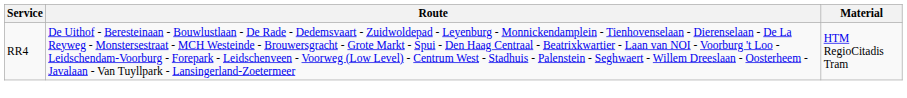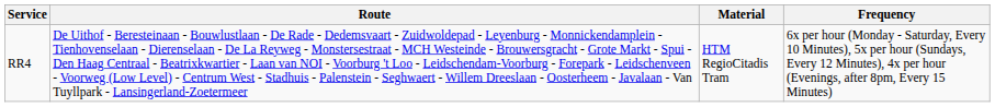 <table class="wikitable vatop">
 <tr>
 <th>Service</th>
 <th>Route</th>
 <th>Material</th>
+<th>Frequency</th>
 </tr>
 <tr>
 <td>RR4</td>
 <td><a href='#'>De Uithof</a> - <a href='#'>Beresteinaan</a> - <a href='#'>Bouwlustlaan</a> - <a href='#'>De Rade</a> - <a href='#'>Dedemsvaart</a> - <a href='#'>Zuidwoldepad</a> - <a href='#'>Leyenburg</a> - <a href='#'>Monnickendamplein</a> - <a href='#'>Tienhovenselaan</a> - <a href='#'>Dierenselaan</a> - <a href='#'>De La Reyweg</a> - <a href='#'>Monstersestraat</a> - <a href='#'>MCH Westeinde</a> - <a href='#'>Brouwersgracht</a> - <a href='#'>Grote Markt</a> - <a href='#'>Spui</a> - <a href='#'>Den Haag Centraal</a> - <a href='#'>Beatrixkwartier</a> - <a href='#'>Laan van NOI</a> - <a href='#'>Voorburg 't Loo</a> - <a href='#'>Leidschendam-Voorburg</a> - <a href='#'>Forepark</a> - <a href='#'>Leidschenveen</a> - <a href='#'>Voorweg (Low Level)</a> - <a href='#'>Centrum West</a> - <a href='#'>Stadhuis</a> - <a href='#'>Palenstein</a> - <a href='#'>Seghwaert</a> - <a href='#'>Willem Dreeslaan</a> - <a href='#'>Oosterheem</a> - <a href='#'>Javalaan</a> - Van Tuyllpark - <a href='#'>Lansingerland-Zoetermeer</a></td>
 <td><a href='#'>HTM</a> RegioCitadis Tram</td>
+<td>6x per hour (Monday - Saturday, Every 10 Minutes), 5x per hour (Sundays, Every 12 Minutes), 4x per hour (Evenings, after 8pm, Every 15 Minutes)</td>
 </tr>
 </table>
